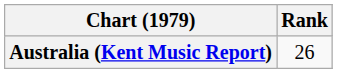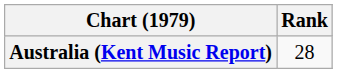 <table class="wikitable sortable plainrowheaders" style="text-align:center">
 <tr>
 <th>Chart (1979)</th>
 <th>Rank</th>
 </tr>
 <tr>
 <th scope="row">Australia (<a href='#'>Kent Music Report</a>)</th>
-<td>26</td>
+<td>28</td>
 </tr>
 </table>
